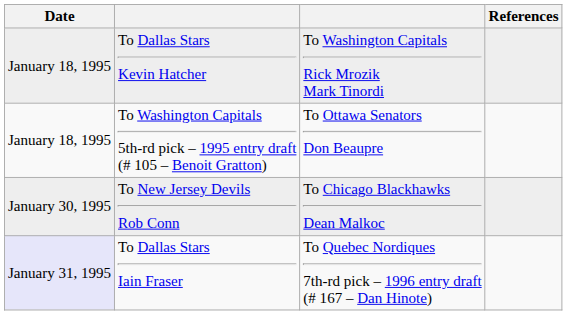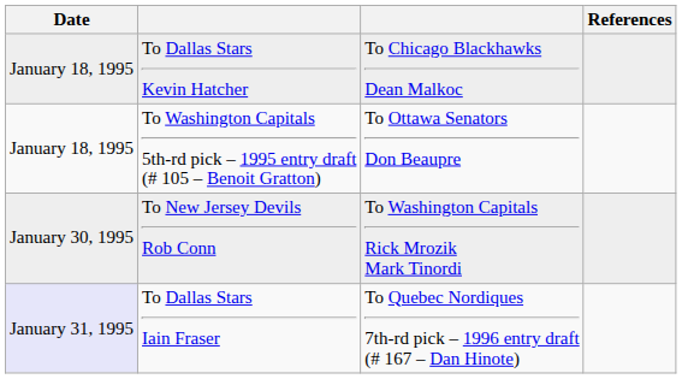 <table class="wikitable">
 <tr>
 <th>Date</th>
 <th></th>
 <th></th>
 <th>References</th>
 </tr>
 <tr bgcolor="#eeeeee">
 <td>January 18, 1995</td>
 <td valign="top">To <a href='#'>Dallas Stars</a><hr><a href='#'>Kevin Hatcher</a></td>
-<td valign="top">To <a href='#'>Washington Capitals</a><hr><a href='#'>Rick Mrozik</a><br><a href='#'>Mark Tinordi</a></td>
+<td valign="top">To <a href='#'>Chicago Blackhawks</a><hr><a href='#'>Dean Malkoc</a></td>
 <td></td>
 </tr>
 <tr>
 <td>January 18, 1995</td>
 <td valign="top">To <a href='#'>Washington Capitals</a><hr>5th-rd pick – <a href='#'>1995 entry draft</a><br>(# 105 – <a href='#'>Benoit Gratton</a>)</td>
 <td valign="top">To <a href='#'>Ottawa Senators</a><hr><a href='#'>Don Beaupre</a></td>
 <td></td>
 </tr>
 <tr bgcolor="#eeeeee">
 <td>January 30, 1995</td>
 <td valign="top">To <a href='#'>New Jersey Devils</a><hr><a href='#'>Rob Conn</a></td>
-<td valign="top">To <a href='#'>Chicago Blackhawks</a><hr><a href='#'>Dean Malkoc</a></td>
+<td valign="top">To <a href='#'>Washington Capitals</a><hr><a href='#'>Rick Mrozik</a><br><a href='#'>Mark Tinordi</a></td>
 <td></td>
 </tr>
 <tr>
 <td style="background: lavender;">January 31, 1995</td>
 <td valign="top">To <a href='#'>Dallas Stars</a><hr><a href='#'>Iain Fraser</a></td>
 <td valign="top">To <a href='#'>Quebec Nordiques</a><hr>7th-rd pick – <a href='#'>1996 entry draft</a><br>(# 167 – <a href='#'>Dan Hinote</a>)</td>
 <td></td>
 </tr>
 </table>
